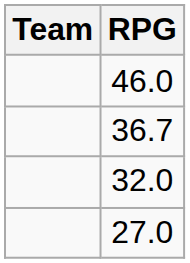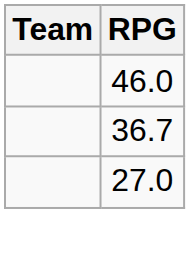 <table class=wikitable>
 <tr>
 <th>Team</th>
 <th>RPG</th>
 </tr>
 <tr>
 <td></td>
 <td align=center>46.0</td>
 </tr>
 <tr>
 <td></td>
 <td align=center>36.7</td>
 </tr>
 <tr>
 <td></td>
-<td align=center>32.0</td>
-</tr>
-<tr>
-<td></td>
 <td align=center>27.0</td>
 </tr>
 </table>
